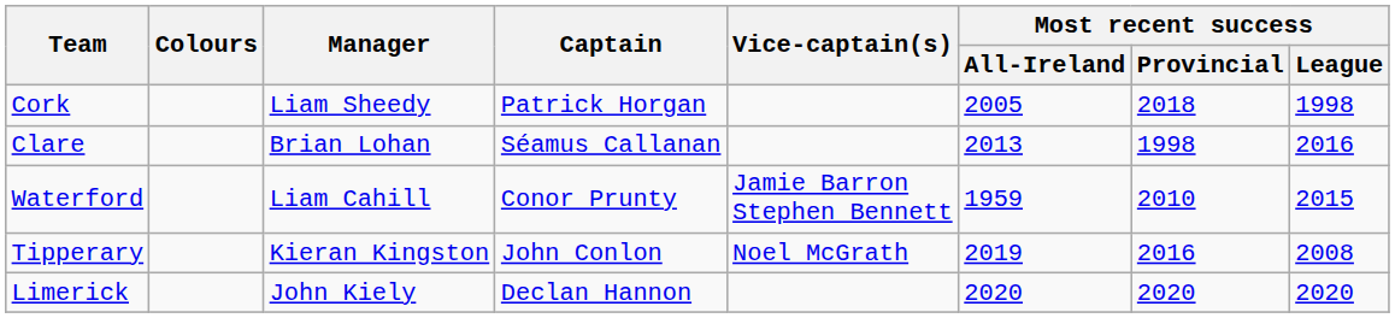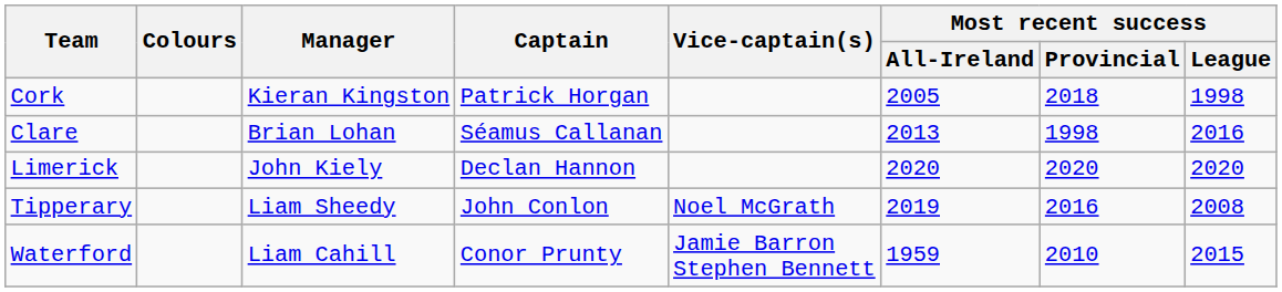 <table class="wikitable">
 <tr>
 <th rowspan="2">Team</th>
 <th rowspan="2">Colours</th>
 <th rowspan="2">Manager</th>
 <th rowspan="2">Captain</th>
 <th rowspan="2">Vice-captain(s)</th>
 <th colspan="3">Most recent success</th>
 </tr>
 <tr>
 <th>All-Ireland</th>
 <th>Provincial</th>
 <th>League</th>
 </tr>
 <tr>
 <td><a href='#'>Cork</a></td>
 <td></td>
-<td><a href='#'>Liam Sheedy</a></td>
+<td><a href='#'>Kieran Kingston</a></td>
 <td><a href='#'>Patrick Horgan</a></td>
 <td></td>
 <td><a href='#'>2005</a></td>
 <td><a href='#'>2018</a></td>
 <td><a href='#'>1998</a></td>
 </tr>
 <tr>
 <td><a href='#'>Clare</a></td>
 <td></td>
 <td><a href='#'>Brian Lohan</a></td>
 <td><a href='#'>Séamus Callanan</a></td>
 <td></td>
 <td><a href='#'>2013</a></td>
 <td><a href='#'>1998</a></td>
 <td><a href='#'>2016</a></td>
 </tr>
 <tr>
+<td><a href='#'>Limerick</a></td>
+<td></td>
+<td><a href='#'>John Kiely</a></td>
+<td><a href='#'>Declan Hannon</a></td>
+<td></td>
+<td><a href='#'>2020</a></td>
+<td><a href='#'>2020</a></td>
+<td><a href='#'>2020</a></td>
+</tr>
+<tr>
+<td><a href='#'>Tipperary</a></td>
+<td></td>
+<td><a href='#'>Liam Sheedy</a></td>
+<td><a href='#'>John Conlon</a></td>
+<td><a href='#'>Noel McGrath</a></td>
+<td><a href='#'>2019</a></td>
+<td><a href='#'>2016</a></td>
+<td><a href='#'>2008</a></td>
+</tr>
+<tr>
 <td><a href='#'>Waterford</a></td>
 <td></td>
 <td><a href='#'>Liam Cahill</a></td>
 <td><a href='#'>Conor Prunty</a></td>
 <td><a href='#'>Jamie Barron</a><br><a href='#'>Stephen Bennett</a></td>
 <td><a href='#'>1959</a></td>
 <td><a href='#'>2010</a></td>
 <td><a href='#'>2015</a></td>
 </tr>
-<tr>
-<td><a href='#'>Tipperary</a></td>
-<td></td>
-<td><a href='#'>Kieran Kingston</a></td>
-<td><a href='#'>John Conlon</a></td>
-<td><a href='#'>Noel McGrath</a></td>
-<td><a href='#'>2019</a></td>
-<td><a href='#'>2016</a></td>
-<td><a href='#'>2008</a></td>
-</tr>
-<tr>
-<td><a href='#'>Limerick</a></td>
-<td></td>
-<td><a href='#'>John Kiely</a></td>
-<td><a href='#'>Declan Hannon</a></td>
-<td></td>
-<td><a href='#'>2020</a></td>
-<td><a href='#'>2020</a></td>
-<td><a href='#'>2020</a></td>
-</tr>
 </table>
